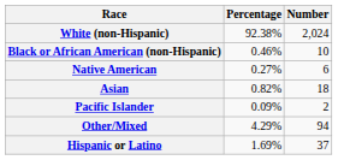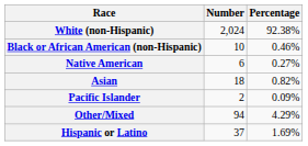 <table class="wikitable" style="text-align:right">
 <tr>
 <th scope="col">Race</th>
+<th scope="col">Number</th>
 <th scope="col">Percentage</th>
-<th scope="col">Number</th>
 </tr>
 <tr>
 <th scope="row"><a href='#'>White</a> (non-Hispanic)</th>
+<td>2,024</td>
 <td>92.38%</td>
-<td>2,024</td>
 </tr>
 <tr>
 <th scope="row"><a href='#'>Black or African American</a> (non-Hispanic)</th>
+<td>10</td>
 <td>0.46%</td>
-<td>10</td>
 </tr>
 <tr>
 <th scope="row"><a href='#'>Native American</a></th>
+<td>6</td>
 <td>0.27%</td>
-<td>6</td>
 </tr>
 <tr>
 <th scope="row"><a href='#'>Asian</a></th>
+<td>18</td>
 <td>0.82%</td>
-<td>18</td>
 </tr>
 <tr>
 <th scope="row"><a href='#'>Pacific Islander</a></th>
+<td>2</td>
 <td>0.09%</td>
-<td>2</td>
 </tr>
 <tr>
 <th scope="row"><a href='#'>Other/Mixed</a></th>
+<td>94</td>
 <td>4.29%</td>
-<td>94</td>
 </tr>
 <tr>
 <th scope="row"><a href='#'>Hispanic</a> or <a href='#'>Latino</a></th>
+<td>37</td>
 <td>1.69%</td>
-<td>37</td>
 </tr>
 </table>
